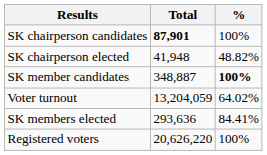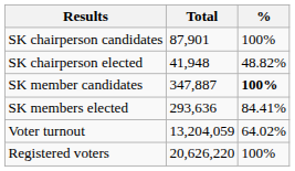 <table class="wikitable">
 <tr>
 <th>Results</th>
 <th>Total</th>
 <th>%</th>
 </tr>
 <tr>
 <td>SK chairperson candidates</td>
-<td><strong>87,901</strong></td>
+<td>87,901</td>
 <td>100%</td>
 </tr>
 <tr>
 <td>SK chairperson elected</td>
 <td>41,948</td>
 <td>48.82%</td>
 </tr>
 <tr>
 <td>SK member candidates</td>
-<td>348,887</td>
+<td>347,887</td>
 <td><strong>100%</strong></td>
+</tr>
+<tr>
+<td>SK members elected</td>
+<td>293,636</td>
+<td>84.41%</td>
 </tr>
 <tr>
 <td>Voter turnout</td>
 <td>13,204,059</td>
 <td>64.02%</td>
 </tr>
 <tr>
-<td>SK members elected</td>
-<td>293,636</td>
-<td>84.41%</td>
-</tr>
-<tr>
 <td>Registered voters</td>
 <td>20,626,220</td>
 <td>100%</td>
 </tr>
 </table>
